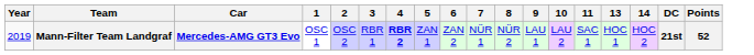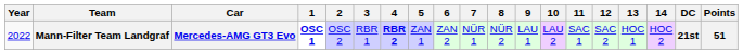 <table class="wikitable" style="text-align:center; font-size:85%">
 <tr>
 <th>Year</th>
 <th>Team</th>
 <th>Car</th>
 <th>1</th>
 <th>2</th>
 <th>3</th>
 <th>4</th>
 <th>5</th>
 <th>6</th>
 <th>7</th>
 <th>8</th>
 <th>9</th>
 <th>10</th>
 <th>11</th>
+<th>12</th>
 <th>13</th>
 <th>14</th>
 <th>DC</th>
 <th>Points</th>
 </tr>
 <tr>
-<td><a href='#'>2019</a></td>
+<td><a href='#'>2022</a></td>
 <th nowrap>Mann-Filter Team Landgraf</th>
 <th nowrap><a href='#'>Mercedes-AMG GT3 Evo</a></th>
-<td style="background:#FFFFFF;"><a href='#'>OSC<br>1</a><br></td>
+<td style="background:#FFFFFF;"><strong><a href='#'>OSC<br>1</a><br></strong></td>
 <td style="background:#CFCFFF;"><a href='#'>OSC<br>2</a><br></td>
 <td style="background:#CFCFFF;"><a href='#'>RBR<br>1</a><br></td>
 <td style="background:#CFCFFF;"><strong><a href='#'>RBR<br>2</a><br></strong></td>
 <td style="background:#CFCFFF;"><a href='#'>ZAN<br>1</a><br></td>
 <td style="background:#DFFFDF;"><a href='#'>ZAN<br>2</a><br></td>
 <td style="background:#DFFFDF;"><a href='#'>NÜR<br>1</a><br></td>
 <td style="background:#DFFFDF;"><a href='#'>NÜR<br>2</a><br></td>
 <td style="background:#DFFFDF;"><a href='#'>LAU<br>1</a><br></td>
 <td style="background:#EFCFFF;"><a href='#'>LAU<br>2</a><br></td>
 <td style="background:#DFFFDF;"><a href='#'>SAC<br>1</a><br></td>
+<td style="background:#DFFFDF;"><a href='#'>SAC<br>2</a><br></td>
 <td style="background:#DFFFDF;"><a href='#'>HOC<br>1</a><br></td>
 <td style="background:#EFCFFF;"><a href='#'>HOC<br>2</a><br></td>
 <th>21st</th>
-<th>52</th>
+<th>51</th>
 </tr>
 </table>
